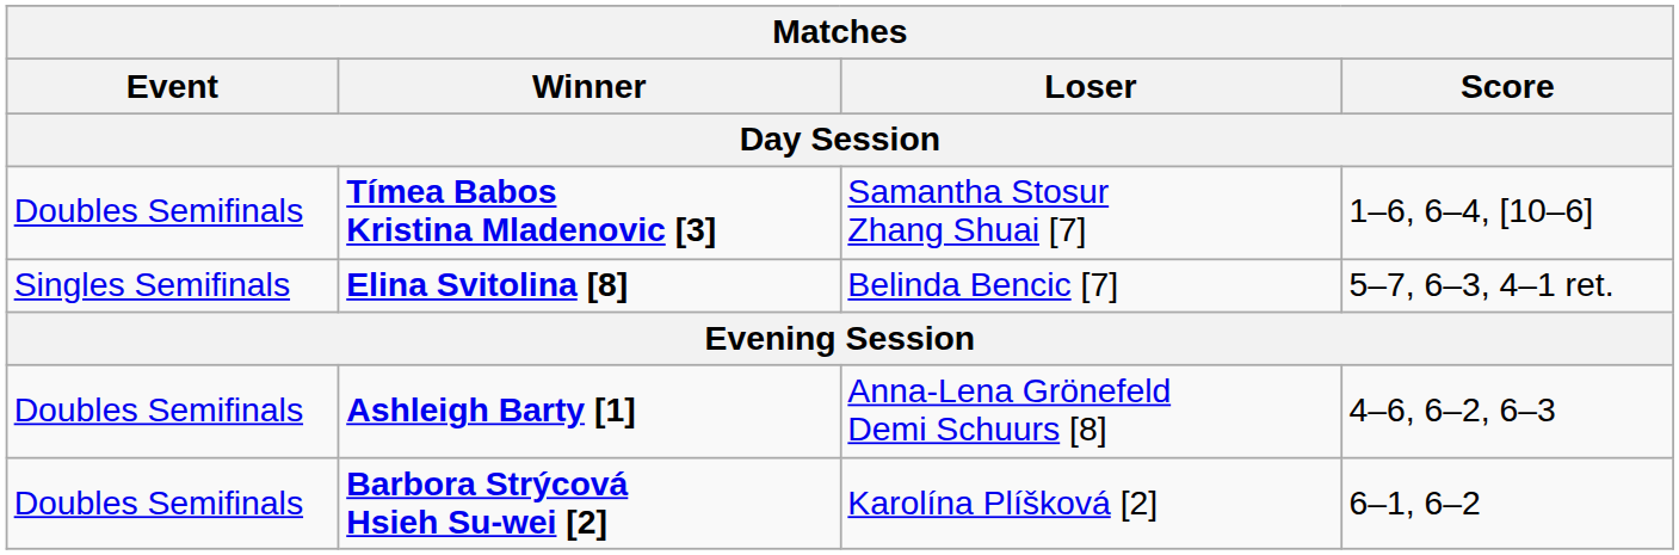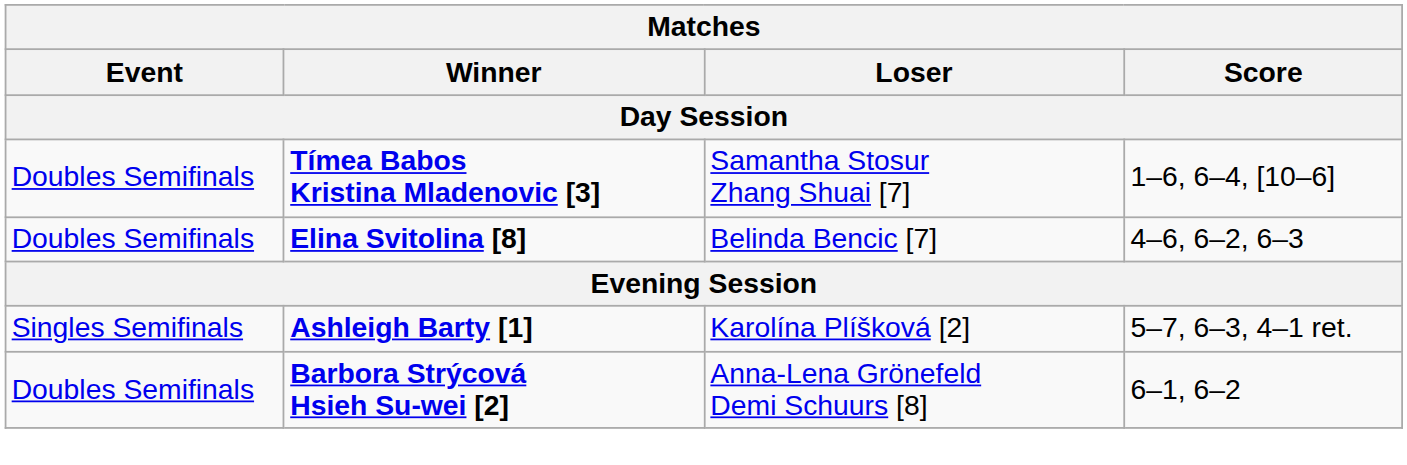 <table class="wikitable collapsible uncollapsed" style="margin:1em auto;">
 <tr>
 <th colspan=5>Matches</th>
 </tr>
 <tr>
 <th style="width:150px;">Event</th>
 <th style="width:230px;">Winner</th>
 <th style="width:230px;">Loser</th>
 <th style="width:150px;">Score</th>
 </tr>
 <tr>
 <th colspan=6>Day Session</th>
 </tr>
 <tr align=left>
 <td><a href='#'>Doubles Semifinals</a></td>
 <td><strong> <a href='#'>Tímea Babos</a> <br>  <a href='#'>Kristina Mladenovic</a> [3]</strong></td>
 <td> <a href='#'>Samantha Stosur</a> <br>  <a href='#'>Zhang Shuai</a> [7]</td>
 <td>1–6, 6–4, [10–6]</td>
 </tr>
 <tr align=left>
-<td><a href='#'>Singles Semifinals</a></td>
+<td><a href='#'>Doubles Semifinals</a></td>
 <td><strong> <a href='#'>Elina Svitolina</a> [8]</strong></td>
 <td> <a href='#'>Belinda Bencic</a> [7]</td>
-<td>5–7, 6–3, 4–1 ret.</td>
+<td>4–6, 6–2, 6–3</td>
 </tr>
 <tr>
 <th colspan=5>Evening Session</th>
 </tr>
 <tr align=left>
-<td><a href='#'>Doubles Semifinals</a></td>
+<td><a href='#'>Singles Semifinals</a></td>
 <td><strong> <a href='#'>Ashleigh Barty</a> [1]</strong></td>
-<td> <a href='#'>Anna-Lena Grönefeld</a> <br>  <a href='#'>Demi Schuurs</a> [8]</td>
-<td>4–6, 6–2, 6–3</td>
+<td> <a href='#'>Karolína Plíšková</a> [2]</td>
+<td>5–7, 6–3, 4–1 ret.</td>
 </tr>
 <tr align=left>
 <td><a href='#'>Doubles Semifinals</a></td>
 <td><strong> <a href='#'>Barbora Strýcová</a> <br>  <a href='#'>Hsieh Su-wei</a> [2]</strong></td>
-<td> <a href='#'>Karolína Plíšková</a> [2]</td>
+<td> <a href='#'>Anna-Lena Grönefeld</a> <br>  <a href='#'>Demi Schuurs</a> [8]</td>
 <td>6–1, 6–2</td>
 </tr>
 </table>
